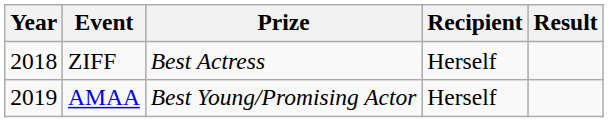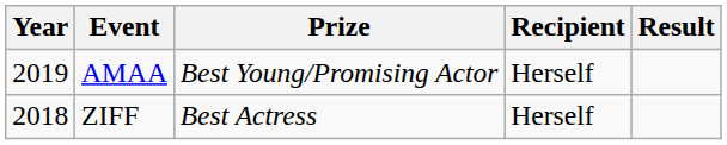 <table class="wikitable">
 <tr>
 <th>Year</th>
 <th>Event</th>
 <th>Prize</th>
 <th>Recipient</th>
 <th>Result</th>
 </tr>
 <tr>
+<td>2019</td>
+<td><a href='#'>AMAA</a></td>
+<td><em>Best Young/Promising Actor</em></td>
+<td>Herself</td>
+<td></td>
+</tr>
+<tr>
 <td>2018</td>
 <td>ZIFF</td>
 <td><em>Best Actress</em></td>
 <td>Herself</td>
 <td></td>
 </tr>
-<tr>
-<td>2019</td>
-<td><a href='#'>AMAA</a></td>
-<td><em>Best Young/Promising Actor</em></td>
-<td>Herself</td>
-<td></td>
-</tr>
 </table>
